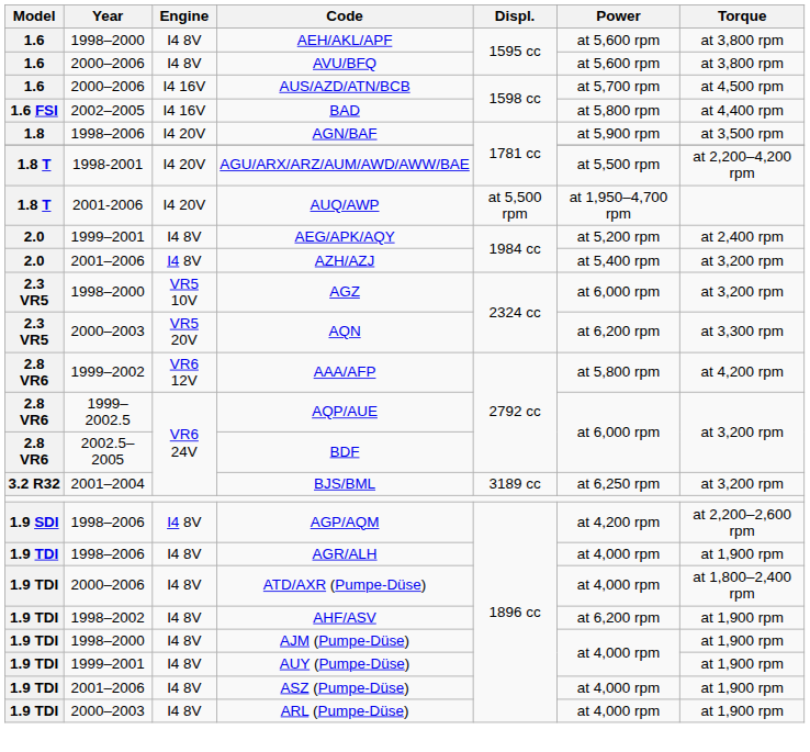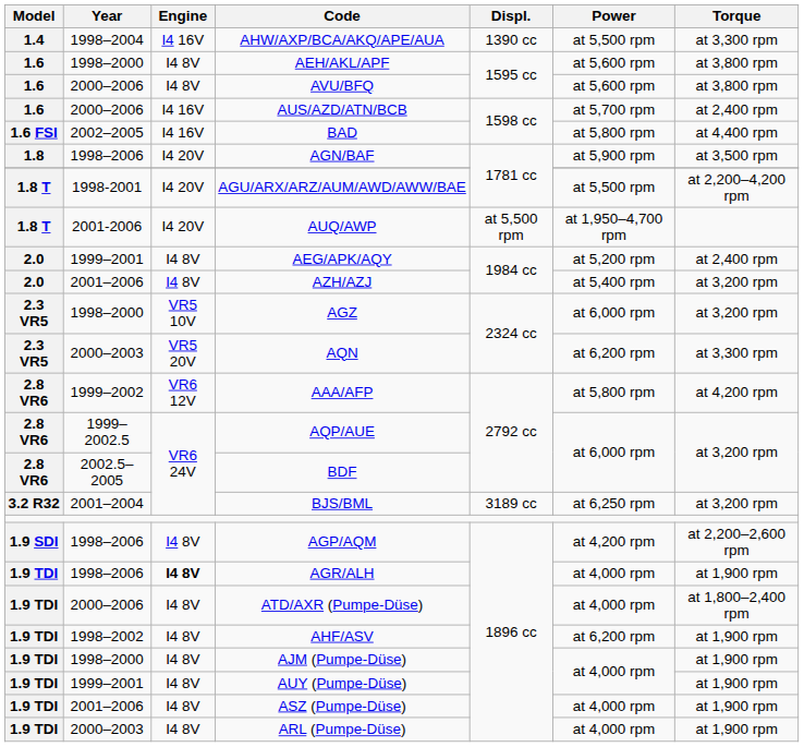 <table class="wikitable" style="text-align:center;">
 <tr>
 <th>Model</th>
 <th>Year</th>
 <th>Engine</th>
 <th>Code</th>
 <th>Displ.</th>
 <th>Power</th>
 <th>Torque</th>
+</tr>
+<tr>
+<th>1.4</th>
+<td>1998–2004</td>
+<td><a href='#'>I4</a> 16V</td>
+<td><a href='#'>AHW/AXP/BCA/AKQ/APE/AUA</a></td>
+<td>1390 cc</td>
+<td> at 5,500 rpm</td>
+<td> at 3,300 rpm</td>
 </tr>
 <tr>
 <th>1.6</th>
 <td>1998–2000</td>
 <td>I4 8V</td>
 <td><a href='#'>AEH/AKL/APF</a></td>
 <td rowspan="2">1595 cc</td>
 <td> at 5,600 rpm</td>
 <td> at 3,800 rpm</td>
 </tr>
 <tr>
 <th>1.6</th>
 <td>2000–2006</td>
 <td>I4 8V</td>
 <td><a href='#'>AVU/BFQ</a></td>
 <td> at 5,600 rpm</td>
 <td> at 3,800 rpm</td>
 </tr>
 <tr>
 <th>1.6</th>
 <td>2000–2006</td>
 <td>I4 16V</td>
 <td><a href='#'>AUS/AZD/ATN/BCB</a></td>
 <td rowspan = "2">1598 cc</td>
 <td> at 5,700 rpm</td>
-<td> at 4,500 rpm</td>
+<td> at 2,400 rpm</td>
 </tr>
 <tr>
 <th>1.6 <a href='#'>FSI</a></th>
 <td>2002–2005</td>
 <td>I4 16V</td>
 <td><a href='#'>BAD</a></td>
 <td> at 5,800 rpm</td>
 <td> at 4,400 rpm</td>
 </tr>
 <tr>
 <th>1.8</th>
 <td>1998–2006</td>
 <td>I4 20V</td>
 <td><a href='#'>AGN/BAF</a></td>
 <td rowspan="3">1781 cc</td>
 <td> at 5,900 rpm</td>
 <td> at 3,500 rpm</td>
 </tr>
 <tr>
 </tr>
 <tr>
 <th>1.8 <a href='#'>T</a></th>
 <td>1998-2001</td>
 <td>I4 20V</td>
 <td><a href='#'>AGU/ARX/ARZ/AUM/AWD/AWW/BAE</a></td>
 <td> at 5,500 rpm</td>
 <td> at 2,200–4,200 rpm</td>
 </tr>
 <tr>
 <th>1.8 <a href='#'>T</a></th>
 <td>2001-2006</td>
 <td>I4 20V</td>
 <td><a href='#'>AUQ/AWP</a></td>
 <td> at 5,500 rpm</td>
 <td> at 1,950–4,700 rpm</td>
 </tr>
 <tr>
 <th>2.0</th>
 <td>1999–2001</td>
 <td>I4 8V</td>
 <td><a href='#'>AEG/APK/AQY</a></td>
 <td rowspan="2">1984 cc</td>
 <td> at 5,200 rpm</td>
 <td> at 2,400 rpm</td>
 </tr>
 <tr>
 <th>2.0</th>
 <td>2001–2006</td>
 <td><a href='#'>I4</a> 8V</td>
 <td><a href='#'>AZH/AZJ</a></td>
 <td> at 5,400 rpm</td>
 <td> at 3,200 rpm</td>
 </tr>
 <tr>
 <th>2.3 VR5</th>
 <td>1998–2000</td>
 <td><a href='#'>VR5</a> 10V</td>
 <td><a href='#'>AGZ</a></td>
 <td rowspan="2">2324 cc</td>
 <td> at 6,000 rpm</td>
 <td> at 3,200 rpm</td>
 </tr>
 <tr>
 <th>2.3 VR5</th>
 <td>2000–2003</td>
 <td><a href='#'>VR5</a> 20V</td>
 <td><a href='#'>AQN</a></td>
 <td> at 6,200 rpm</td>
 <td> at 3,300 rpm</td>
 </tr>
 <tr>
 <th>2.8 VR6</th>
 <td>1999–2002</td>
 <td><a href='#'>VR6</a> 12V</td>
 <td><a href='#'>AAA/AFP</a></td>
 <td rowspan="3">2792 cc</td>
 <td> at 5,800 rpm</td>
 <td> at 4,200 rpm</td>
 </tr>
 <tr>
 <th>2.8 VR6</th>
 <td>1999–2002.5</td>
 <td rowspan = "3"><a href='#'>VR6</a> 24V</td>
 <td><a href='#'>AQP/AUE</a></td>
 <td rowspan="2"> at 6,000 rpm</td>
 <td rowspan = "2"> at 3,200 rpm</td>
 </tr>
 <tr>
 <th>2.8 VR6</th>
 <td>2002.5–2005</td>
 <td><a href='#'>BDF</a></td>
 </tr>
 <tr>
 <th>3.2 R32</th>
 <td>2001–2004</td>
 <td><a href='#'>BJS/BML</a></td>
 <td>3189 cc</td>
 <td> at 6,250 rpm</td>
 <td> at 3,200 rpm</td>
 </tr>
 <tr>
 <td colspan="7"></td>
 </tr>
 <tr>
 <th>1.9 <a href='#'>SDI</a></th>
 <td>1998–2006</td>
 <td><a href='#'>I4</a> 8V</td>
 <td><a href='#'>AGP/AQM</a></td>
 <td rowspan="8">1896 cc</td>
 <td> at 4,200 rpm</td>
 <td> at 2,200–2,600 rpm</td>
 </tr>
 <tr>
 <th>1.9 <a href='#'>TDI</a></th>
 <td>1998–2006</td>
-<td>I4 8V</td>
+<td><strong>I4 8V</strong></td>
 <td><a href='#'>AGR/ALH</a></td>
 <td> at 4,000 rpm</td>
 <td> at 1,900 rpm</td>
 </tr>
 <tr>
 <th>1.9 TDI</th>
 <td>2000–2006</td>
 <td>I4 8V</td>
 <td><a href='#'>ATD/AXR</a> (<a href='#'>Pumpe-Düse</a>)</td>
 <td> at 4,000 rpm</td>
 <td> at 1,800–2,400 rpm</td>
 </tr>
 <tr>
 <th>1.9 TDI</th>
 <td>1998–2002</td>
 <td>I4 8V</td>
 <td><a href='#'>AHF/ASV</a></td>
 <td> at 6,200 rpm</td>
 <td> at 1,900 rpm</td>
 </tr>
 <tr>
 <th>1.9 TDI</th>
 <td>1998–2000</td>
 <td>I4 8V</td>
 <td><a href='#'>AJM</a> (<a href='#'>Pumpe-Düse</a>)</td>
 <td rowspan="2"> at 4,000 rpm</td>
 <td> at 1,900 rpm</td>
 </tr>
 <tr>
 <th>1.9 TDI</th>
 <td>1999–2001</td>
 <td>I4 8V</td>
 <td><a href='#'>AUY</a> (<a href='#'>Pumpe-Düse</a>)</td>
 <td> at 1,900 rpm</td>
 </tr>
 <tr>
 <th>1.9 TDI</th>
 <td>2001–2006</td>
 <td>I4 8V</td>
 <td><a href='#'>ASZ</a> (<a href='#'>Pumpe-Düse</a>)</td>
 <td> at 4,000 rpm</td>
 <td> at 1,900 rpm</td>
 </tr>
 <tr>
 <th>1.9 TDI</th>
 <td>2000–2003</td>
 <td>I4 8V</td>
 <td><a href='#'>ARL</a> (<a href='#'>Pumpe-Düse</a>)</td>
 <td> at 4,000 rpm</td>
 <td> at 1,900 rpm</td>
 </tr>
 </table>
